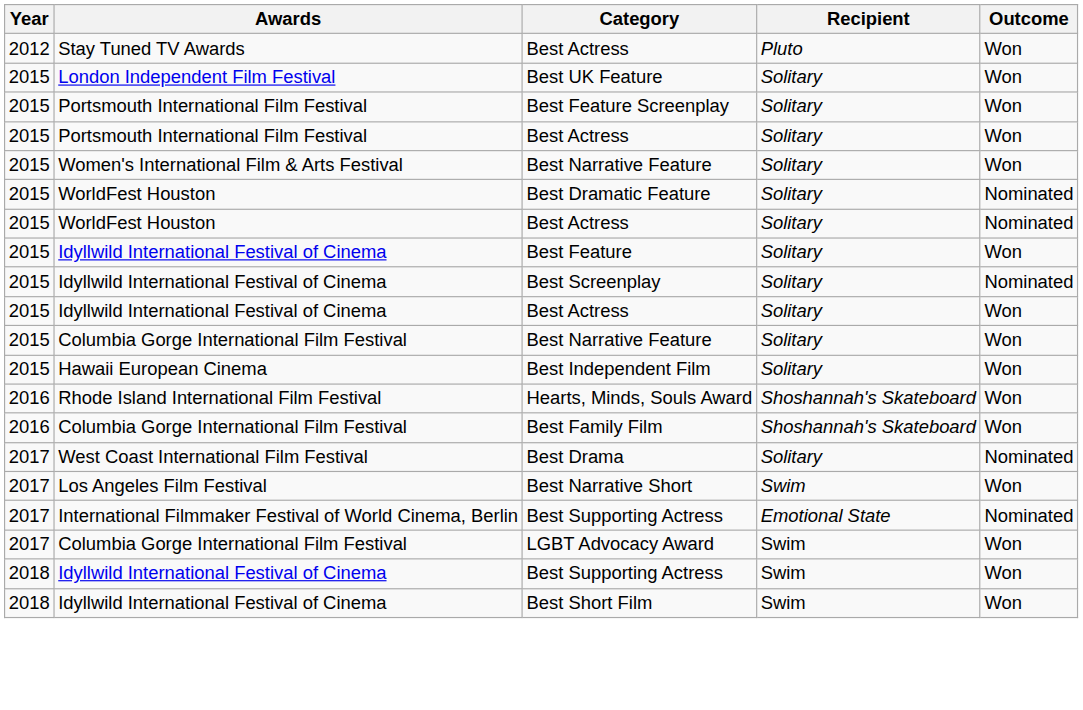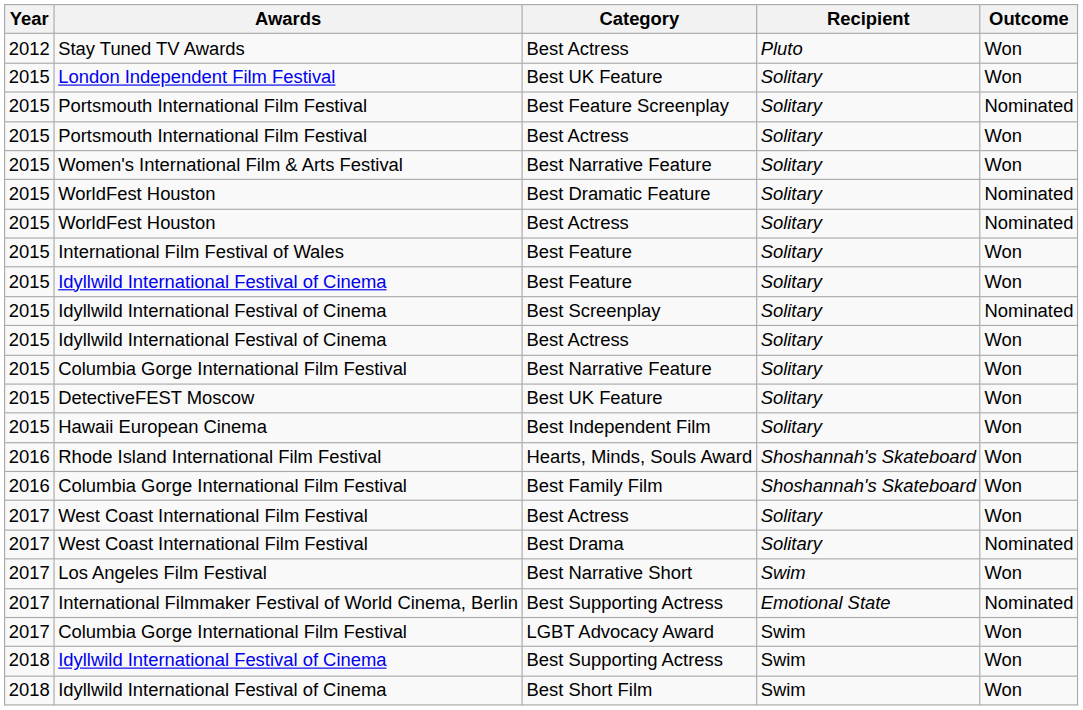 <table class="wikitable">
 <tr>
 <th>Year</th>
 <th>Awards</th>
 <th>Category</th>
 <th>Recipient</th>
 <th>Outcome</th>
 </tr>
 <tr>
 <td>2012</td>
 <td>Stay Tuned TV Awards</td>
 <td>Best Actress</td>
 <td><em>Pluto</em></td>
 <td>Won</td>
 </tr>
 <tr>
 <td>2015</td>
 <td><a href='#'>London Independent Film Festival</a></td>
 <td>Best UK Feature</td>
 <td><em>Solitary</em></td>
 <td>Won</td>
 </tr>
 <tr>
 <td>2015</td>
 <td>Portsmouth International Film Festival</td>
 <td>Best Feature Screenplay</td>
 <td><em>Solitary</em></td>
-<td>Won</td>
+<td>Nominated</td>
 </tr>
 <tr>
 <td>2015</td>
 <td>Portsmouth International Film Festival</td>
 <td>Best Actress</td>
 <td><em>Solitary</em></td>
 <td>Won</td>
 </tr>
 <tr>
 <td>2015</td>
 <td>Women's International Film & Arts Festival</td>
 <td>Best Narrative Feature</td>
 <td><em>Solitary</em></td>
 <td>Won</td>
 </tr>
 <tr>
 <td>2015</td>
 <td>WorldFest Houston</td>
 <td>Best Dramatic Feature</td>
 <td><em>Solitary</em></td>
 <td>Nominated</td>
 </tr>
 <tr>
 <td>2015</td>
 <td>WorldFest Houston</td>
 <td>Best Actress</td>
 <td><em>Solitary</em></td>
 <td>Nominated</td>
 </tr>
 <tr>
 <td>2015</td>
+<td>International Film Festival of Wales</td>
+<td>Best Feature</td>
+<td><em>Solitary</em></td>
+<td>Won</td>
+</tr>
+<tr>
+<td>2015</td>
 <td><a href='#'>Idyllwild International Festival of Cinema</a></td>
 <td>Best Feature</td>
 <td><em>Solitary</em></td>
 <td>Won</td>
 </tr>
 <tr>
 <td>2015</td>
 <td>Idyllwild International Festival of Cinema</td>
 <td>Best Screenplay</td>
 <td><em>Solitary</em></td>
 <td>Nominated</td>
 </tr>
 <tr>
 <td>2015</td>
 <td>Idyllwild International Festival of Cinema</td>
 <td>Best Actress</td>
 <td><em>Solitary</em></td>
 <td>Won</td>
 </tr>
 <tr>
 <td>2015</td>
 <td>Columbia Gorge International Film Festival</td>
 <td>Best Narrative Feature</td>
 <td><em>Solitary</em></td>
 <td>Won</td>
 </tr>
 <tr>
 <td>2015</td>
+<td>DetectiveFEST Moscow</td>
+<td>Best UK Feature</td>
+<td><em>Solitary</em></td>
+<td>Won</td>
+</tr>
+<tr>
+<td>2015</td>
 <td>Hawaii European Cinema</td>
 <td>Best Independent Film</td>
 <td><em>Solitary</em></td>
 <td>Won</td>
 </tr>
 <tr>
 <td>2016</td>
 <td>Rhode Island International Film Festival</td>
 <td>Hearts, Minds, Souls Award</td>
 <td><em>Shoshannah's Skateboard</em></td>
 <td>Won</td>
 </tr>
 <tr>
 <td>2016</td>
 <td>Columbia Gorge International Film Festival</td>
 <td>Best Family Film</td>
 <td><em>Shoshannah's Skateboard</em></td>
+<td>Won</td>
+</tr>
+<tr>
+<td>2017</td>
+<td>West Coast International Film Festival</td>
+<td>Best Actress</td>
+<td><em>Solitary</em></td>
 <td>Won</td>
 </tr>
 <tr>
 <td>2017</td>
 <td>West Coast International Film Festival</td>
 <td>Best Drama</td>
 <td><em>Solitary</em></td>
 <td>Nominated</td>
 </tr>
 <tr>
 <td>2017</td>
 <td>Los Angeles Film Festival</td>
 <td>Best Narrative Short</td>
 <td><em>Swim</em></td>
 <td>Won</td>
 </tr>
 <tr>
 <td>2017</td>
 <td>International Filmmaker Festival of World Cinema, Berlin</td>
 <td>Best Supporting Actress</td>
 <td><em>Emotional State</em></td>
 <td>Nominated</td>
 </tr>
 <tr>
 <td>2017</td>
 <td>Columbia Gorge International Film Festival</td>
 <td>LGBT Advocacy Award</td>
 <td>Swim</td>
 <td>Won</td>
 </tr>
 <tr>
 <td>2018</td>
 <td><a href='#'>Idyllwild International Festival of Cinema</a></td>
 <td>Best Supporting Actress</td>
 <td>Swim</td>
 <td>Won</td>
 </tr>
 <tr>
 <td>2018</td>
 <td>Idyllwild International Festival of Cinema</td>
 <td>Best Short Film</td>
 <td>Swim</td>
 <td>Won</td>
 </tr>
 </table>
